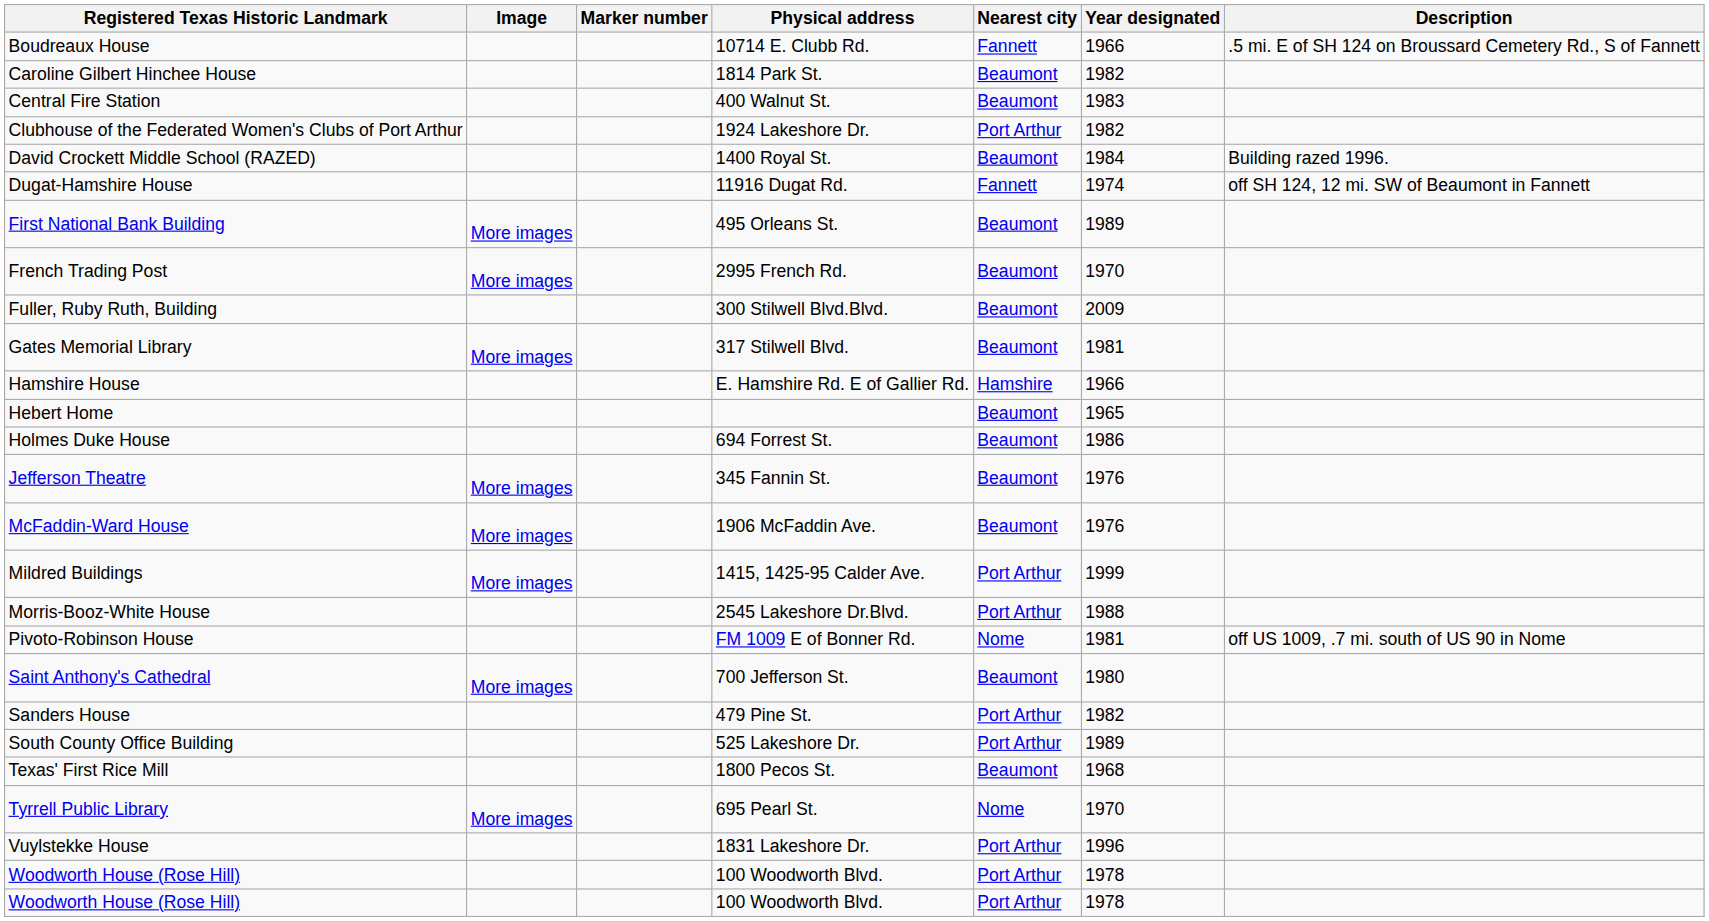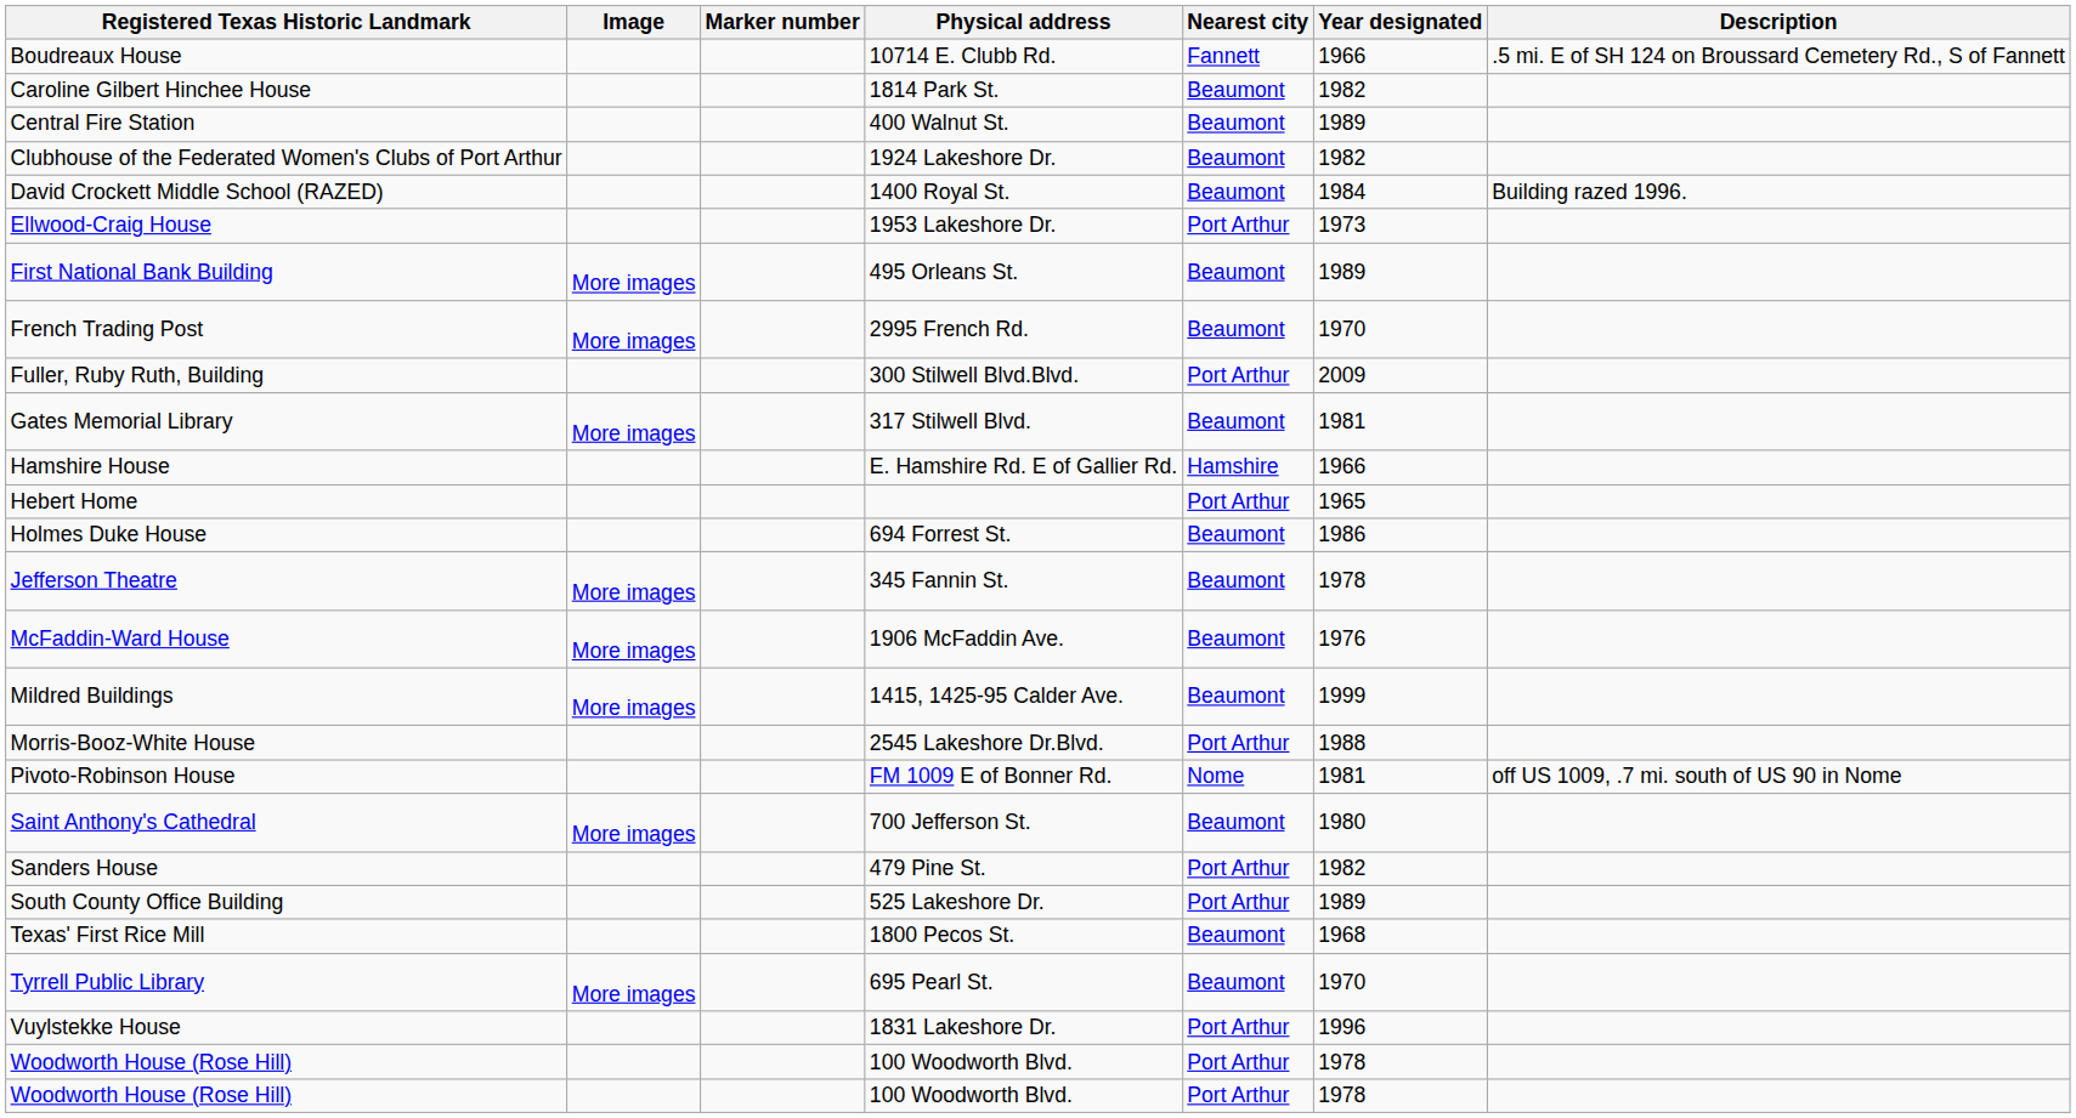 <table class="wikitable sortable">
 <tr>
 <th>Registered Texas Historic Landmark</th>
 <th>Image</th>
 <th>Marker number</th>
 <th>Physical address</th>
 <th>Nearest city</th>
 <th>Year designated</th>
 <th>Description</th>
 </tr>
 <tr>
 <td>Boudreaux House</td>
 <td></td>
 <td></td>
 <td>10714 E. Clubb Rd.<br></td>
 <td><a href='#'>Fannett</a></td>
 <td>1966</td>
 <td>.5 mi. E of SH 124 on Broussard Cemetery Rd., S of Fannett </td>
 </tr>
 <tr>
 <td>Caroline Gilbert Hinchee House</td>
 <td></td>
 <td></td>
 <td>1814 Park St.<br></td>
 <td><a href='#'>Beaumont</a></td>
 <td>1982</td>
 <td></td>
 </tr>
 <tr>
 <td>Central Fire Station</td>
 <td></td>
 <td></td>
 <td>400 Walnut St.<br></td>
 <td><a href='#'>Beaumont</a></td>
-<td>1983</td>
+<td>1989</td>
 <td></td>
 </tr>
 <tr>
 <td>Clubhouse of the Federated Women's Clubs of Port Arthur</td>
 <td></td>
 <td></td>
 <td>1924 Lakeshore Dr.<br></td>
-<td><a href='#'>Port Arthur</a></td>
+<td><a href='#'>Beaumont</a></td>
 <td>1982</td>
 <td></td>
 </tr>
 <tr>
 <td>David Crockett Middle School (RAZED)</td>
 <td></td>
 <td></td>
 <td>1400 Royal St.<br></td>
 <td><a href='#'>Beaumont</a></td>
 <td>1984</td>
 <td>Building razed 1996.</td>
 </tr>
 <tr>
-<td>Dugat-Hamshire House</td>
+<td><a href='#'>Ellwood-Craig House</a></td>
 <td></td>
 <td></td>
-<td>11916 Dugat Rd.<br></td>
-<td><a href='#'>Fannett</a></td>
-<td>1974</td>
-<td>off SH 124, 12 mi. SW of Beaumont in Fannett</td>
+<td>1953 Lakeshore Dr.<br></td>
+<td><a href='#'>Port Arthur</a></td>
+<td>1973</td>
+<td></td>
 </tr>
 <tr>
 <td><a href='#'>First National Bank Building</a></td>
 <td><br> <a href='#'>More images</a></td>
 <td></td>
 <td>495 Orleans St.<br></td>
 <td><a href='#'>Beaumont</a></td>
 <td>1989</td>
 <td></td>
 </tr>
 <tr>
 <td>French Trading Post</td>
 <td><br> <a href='#'>More images</a></td>
 <td></td>
 <td>2995 French Rd.<br></td>
 <td><a href='#'>Beaumont</a></td>
 <td>1970</td>
 <td></td>
 </tr>
 <tr>
 <td>Fuller, Ruby Ruth, Building</td>
 <td></td>
 <td></td>
 <td>300 Stilwell Blvd.Blvd.<br></td>
-<td><a href='#'>Beaumont</a></td>
+<td><a href='#'>Port Arthur</a></td>
 <td>2009</td>
 <td></td>
 </tr>
 <tr>
 <td>Gates Memorial Library</td>
 <td><br> <a href='#'>More images</a></td>
 <td></td>
 <td>317 Stilwell Blvd.<br></td>
 <td><a href='#'>Beaumont</a></td>
 <td>1981</td>
 <td></td>
 </tr>
 <tr>
 <td>Hamshire House</td>
 <td></td>
 <td></td>
 <td>E. Hamshire Rd. E of Gallier Rd.<br></td>
 <td><a href='#'>Hamshire</a></td>
 <td>1966</td>
 <td></td>
 </tr>
 <tr>
 <td>Hebert Home </td>
 <td></td>
 <td></td>
 <td></td>
-<td><a href='#'>Beaumont</a></td>
+<td><a href='#'>Port Arthur</a></td>
 <td>1965</td>
 <td></td>
 </tr>
 <tr>
 <td>Holmes Duke House</td>
 <td></td>
 <td></td>
 <td>694 Forrest St.<br></td>
 <td><a href='#'>Beaumont</a></td>
 <td>1986</td>
 <td></td>
 </tr>
 <tr>
 <td><a href='#'>Jefferson Theatre</a></td>
 <td><br> <a href='#'>More images</a></td>
 <td></td>
 <td>345 Fannin St.<br></td>
 <td><a href='#'>Beaumont</a></td>
-<td>1976</td>
+<td>1978</td>
 <td></td>
 </tr>
 <tr>
 <td><a href='#'>McFaddin-Ward House</a></td>
 <td><br> <a href='#'>More images</a></td>
 <td></td>
 <td>1906 McFaddin Ave.<br></td>
 <td><a href='#'>Beaumont</a></td>
 <td>1976</td>
 <td></td>
 </tr>
 <tr>
 <td>Mildred Buildings</td>
 <td><br> <a href='#'>More images</a></td>
 <td></td>
 <td>1415, 1425-95 Calder Ave.<br></td>
-<td><a href='#'>Port Arthur</a></td>
+<td><a href='#'>Beaumont</a></td>
 <td>1999</td>
 <td></td>
 </tr>
 <tr>
 <td>Morris-Booz-White House</td>
 <td></td>
 <td></td>
 <td>2545 Lakeshore Dr.Blvd.<br></td>
 <td><a href='#'>Port Arthur</a></td>
 <td>1988</td>
 <td></td>
 </tr>
 <tr>
 <td>Pivoto-Robinson House</td>
 <td></td>
 <td></td>
 <td><a href='#'>FM 1009</a> E of Bonner Rd.<br></td>
 <td><a href='#'>Nome</a></td>
 <td>1981</td>
 <td>off US 1009, .7 mi. south of US 90 in Nome</td>
 </tr>
 <tr>
 <td><a href='#'>Saint Anthony's Cathedral</a></td>
 <td><br> <a href='#'>More images</a></td>
 <td></td>
 <td>700 Jefferson St.<br></td>
 <td><a href='#'>Beaumont</a></td>
 <td>1980</td>
 <td></td>
 </tr>
 <tr>
 <td>Sanders House</td>
 <td></td>
 <td></td>
 <td>479 Pine St.<br></td>
 <td><a href='#'>Port Arthur</a></td>
 <td>1982</td>
 <td></td>
 </tr>
 <tr>
 <td>South County Office Building</td>
 <td></td>
 <td></td>
 <td>525 Lakeshore Dr.<br></td>
 <td><a href='#'>Port Arthur</a></td>
 <td>1989</td>
 <td></td>
 </tr>
 <tr>
 <td>Texas' First Rice Mill</td>
 <td></td>
 <td></td>
 <td>1800 Pecos St.<br></td>
 <td><a href='#'>Beaumont</a></td>
 <td>1968</td>
 <td></td>
 </tr>
 <tr>
 <td><a href='#'>Tyrrell Public Library</a></td>
 <td><br> <a href='#'>More images</a></td>
 <td></td>
 <td>695 Pearl St.<br></td>
-<td><a href='#'>Nome</a></td>
+<td><a href='#'>Beaumont</a></td>
 <td>1970</td>
 <td></td>
 </tr>
 <tr>
 <td>Vuylstekke House</td>
 <td></td>
 <td></td>
 <td>1831 Lakeshore Dr.<br></td>
 <td><a href='#'>Port Arthur</a></td>
 <td>1996</td>
 <td></td>
 </tr>
 <tr>
 <td><a href='#'>Woodworth House (Rose Hill)</a></td>
 <td></td>
 <td> </td>
 <td>100 Woodworth Blvd.<br></td>
 <td><a href='#'>Port Arthur</a></td>
 <td>1978</td>
 <td></td>
 </tr>
 <tr>
 <td><a href='#'>Woodworth House (Rose Hill)</a></td>
 <td></td>
 <td> </td>
 <td>100 Woodworth Blvd.<br></td>
 <td><a href='#'>Port Arthur</a></td>
 <td>1978</td>
 <td></td>
 </tr>
 </table>
